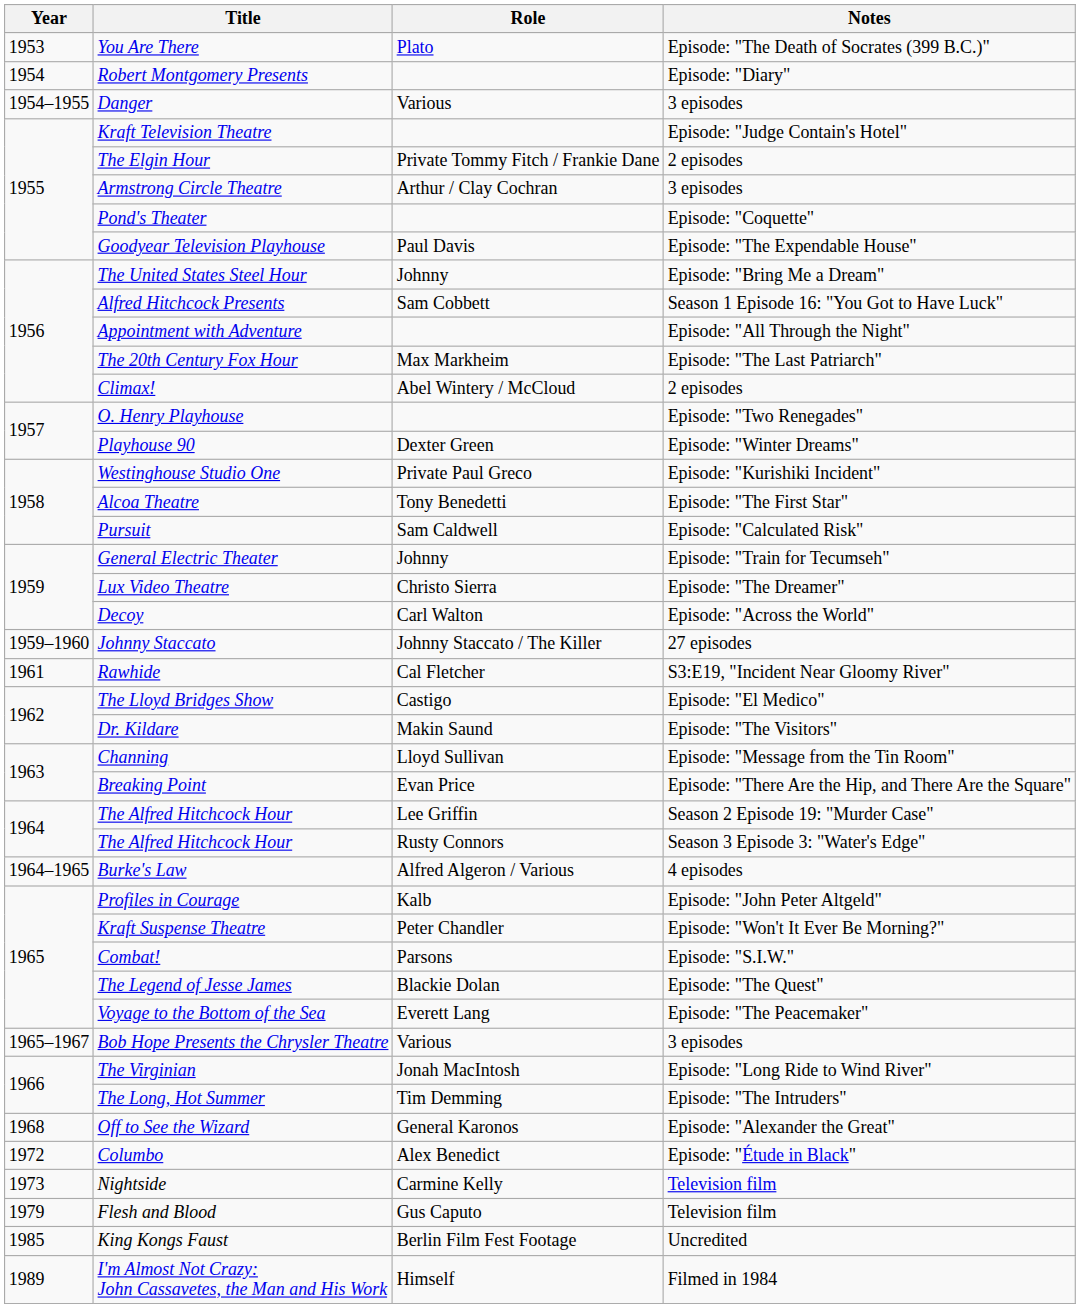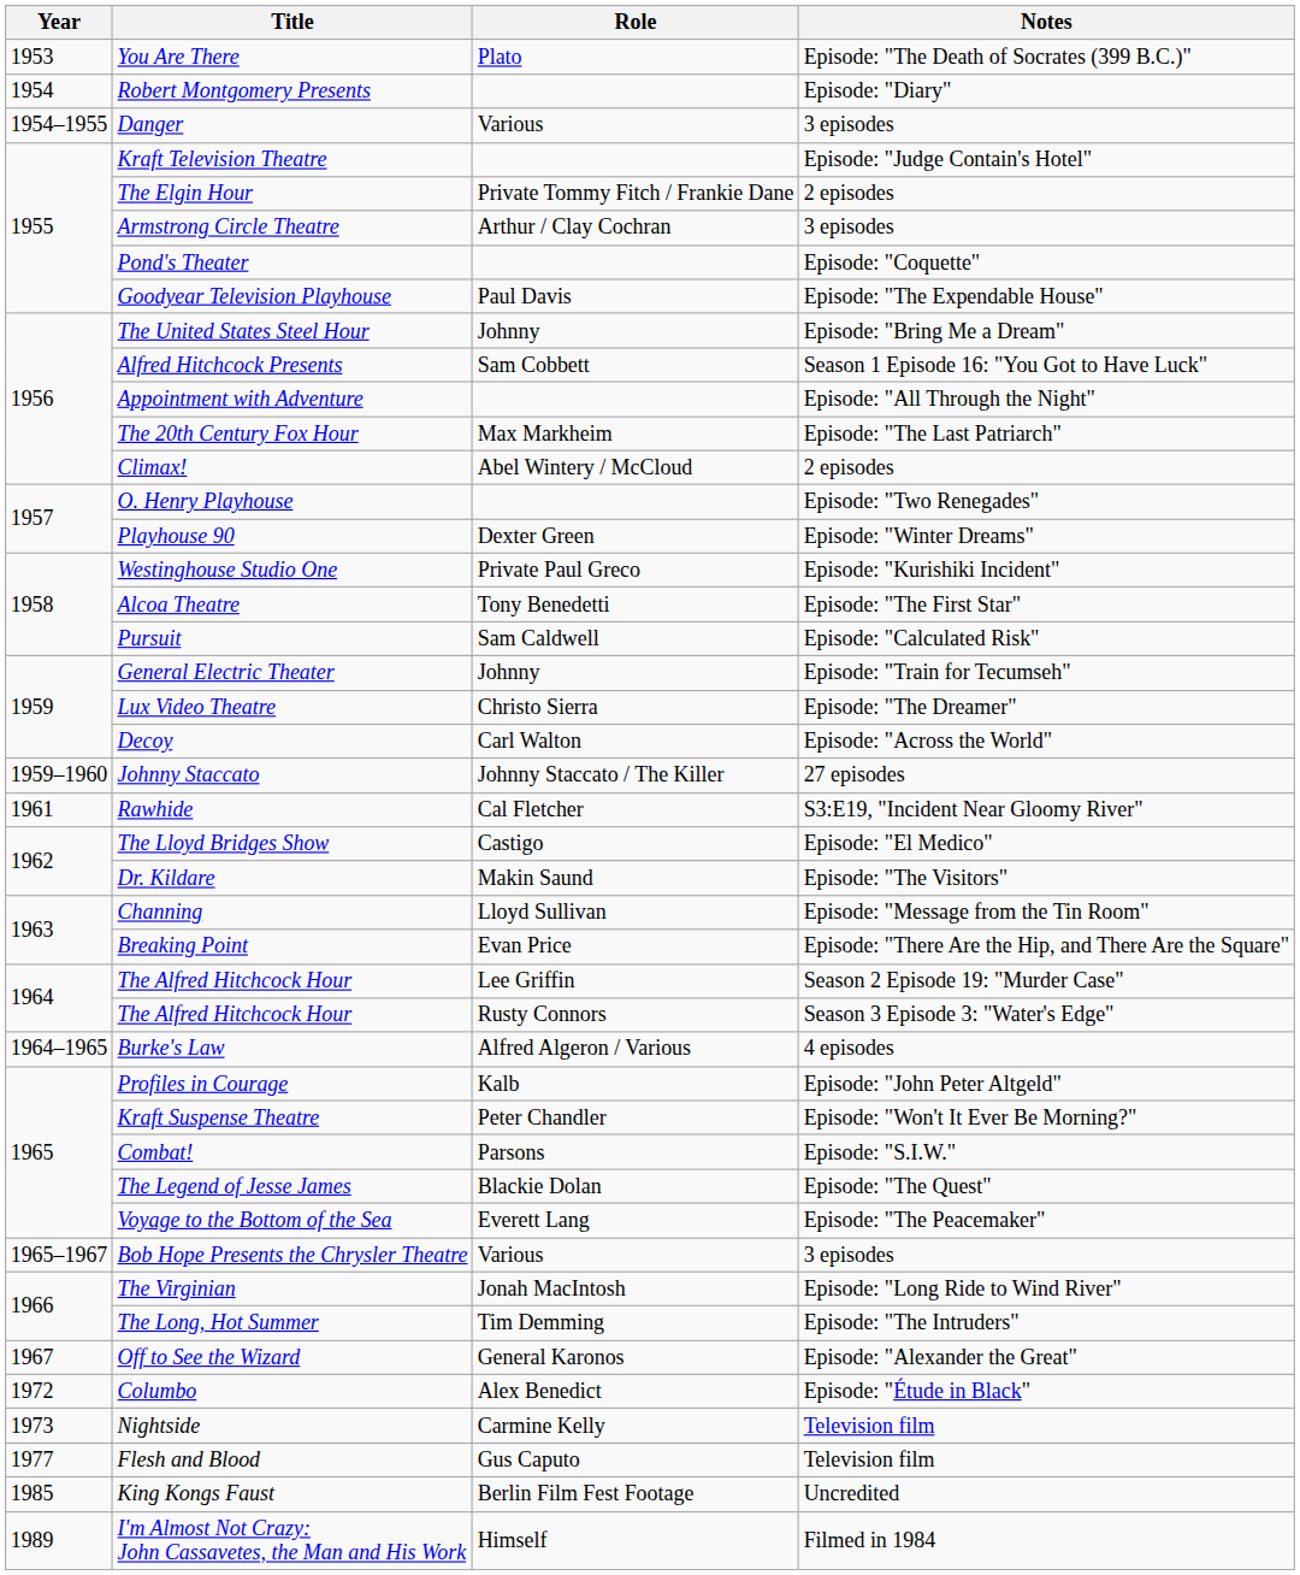 <table class="wikitable">
 <tr>
 <th>Year</th>
 <th>Title</th>
 <th>Role</th>
 <th>Notes</th>
 </tr>
 <tr>
 <td rowspan="1">1953</td>
 <td><em><a href='#'>You Are There</a></em></td>
 <td><a href='#'>Plato</a></td>
 <td>Episode: "The Death of Socrates (399 B.C.)"</td>
 </tr>
 <tr>
 <td>1954</td>
 <td><em><a href='#'>Robert Montgomery Presents</a></em></td>
 <td></td>
 <td>Episode: "Diary"</td>
 </tr>
 <tr>
 <td>1954–1955</td>
 <td><em><a href='#'>Danger</a></em></td>
 <td>Various</td>
 <td>3 episodes</td>
 </tr>
 <tr>
 <td rowspan="5">1955</td>
 <td><em><a href='#'>Kraft Television Theatre</a></em></td>
 <td></td>
 <td>Episode: "Judge Contain's Hotel"</td>
 </tr>
 <tr>
 <td><em><a href='#'>The Elgin Hour</a></em></td>
 <td>Private Tommy Fitch / Frankie Dane</td>
 <td>2 episodes</td>
 </tr>
 <tr>
 <td><em><a href='#'>Armstrong Circle Theatre</a></em></td>
 <td>Arthur / Clay Cochran</td>
 <td>3 episodes</td>
 </tr>
 <tr>
 <td><em><a href='#'>Pond's Theater</a></em></td>
 <td></td>
 <td>Episode: "Coquette"</td>
 </tr>
 <tr>
 <td><em><a href='#'>Goodyear Television Playhouse</a></em></td>
 <td>Paul Davis</td>
 <td>Episode: "The Expendable House"</td>
 </tr>
 <tr>
 <td rowspan="5">1956</td>
 <td><em><a href='#'>The United States Steel Hour</a></em></td>
 <td>Johnny</td>
 <td>Episode: "Bring Me a Dream"</td>
 </tr>
 <tr>
 <td><em><a href='#'>Alfred Hitchcock Presents</a></em></td>
 <td>Sam Cobbett</td>
 <td>Season 1 Episode 16: "You Got to Have Luck"</td>
 </tr>
 <tr>
 <td><em><a href='#'>Appointment with Adventure</a></em></td>
 <td></td>
 <td>Episode: "All Through the Night"</td>
 </tr>
 <tr>
 <td><em><a href='#'>The 20th Century Fox Hour</a></em></td>
 <td>Max Markheim</td>
 <td>Episode: "The Last Patriarch"</td>
 </tr>
 <tr>
 <td><em><a href='#'>Climax!</a></em></td>
 <td>Abel Wintery / McCloud</td>
 <td>2 episodes</td>
 </tr>
 <tr>
 <td rowspan="2">1957</td>
 <td><em><a href='#'>O. Henry Playhouse</a></em></td>
 <td></td>
 <td>Episode: "Two Renegades"</td>
 </tr>
 <tr>
 <td><em><a href='#'>Playhouse 90</a></em></td>
 <td>Dexter Green</td>
 <td>Episode: "Winter Dreams"</td>
 </tr>
 <tr>
 <td rowspan=3>1958</td>
 <td><em><a href='#'>Westinghouse Studio One</a></em></td>
 <td>Private Paul Greco</td>
 <td>Episode: "Kurishiki Incident"</td>
 </tr>
 <tr>
 <td><em><a href='#'>Alcoa Theatre</a></em></td>
 <td>Tony Benedetti</td>
 <td>Episode: "The First Star"</td>
 </tr>
 <tr>
 <td><em><a href='#'>Pursuit</a></em></td>
 <td>Sam Caldwell</td>
 <td>Episode: "Calculated Risk"</td>
 </tr>
 <tr>
 <td rowspan="3">1959</td>
 <td><em><a href='#'>General Electric Theater</a></em></td>
 <td>Johnny</td>
 <td>Episode: "Train for Tecumseh"</td>
 </tr>
 <tr>
 <td><em><a href='#'>Lux Video Theatre</a></em></td>
 <td>Christo Sierra</td>
 <td>Episode: "The Dreamer"</td>
 </tr>
 <tr>
 <td><em><a href='#'>Decoy</a></em></td>
 <td>Carl Walton</td>
 <td>Episode: "Across the World"</td>
 </tr>
 <tr>
 <td>1959–1960</td>
 <td><em><a href='#'>Johnny Staccato</a></em></td>
 <td>Johnny Staccato / The Killer</td>
 <td>27 episodes</td>
 </tr>
 <tr>
 <td rowspan="1">1961</td>
 <td><em><a href='#'>Rawhide</a></em></td>
 <td>Cal Fletcher</td>
 <td>S3:E19, "Incident Near Gloomy River"</td>
 </tr>
 <tr>
 <td rowspan=2>1962</td>
 <td><em><a href='#'>The Lloyd Bridges Show</a></em></td>
 <td>Castigo</td>
 <td>Episode: "El Medico"</td>
 </tr>
 <tr>
 <td><em><a href='#'>Dr. Kildare</a></em></td>
 <td>Makin Saund</td>
 <td>Episode: "The Visitors"</td>
 </tr>
 <tr>
 <td rowspan=2>1963</td>
 <td><em><a href='#'>Channing</a></em></td>
 <td>Lloyd Sullivan</td>
 <td>Episode: "Message from the Tin Room"</td>
 </tr>
 <tr>
 <td><em><a href='#'>Breaking Point</a></em></td>
 <td>Evan Price</td>
 <td>Episode: "There Are the Hip, and There Are the Square"</td>
 </tr>
 <tr>
 <td rowspan=2>1964</td>
 <td><em><a href='#'>The Alfred Hitchcock Hour</a></em></td>
 <td>Lee Griffin</td>
 <td>Season 2 Episode 19: "Murder Case"</td>
 </tr>
 <tr>
 <td><em><a href='#'>The Alfred Hitchcock Hour</a></em></td>
 <td>Rusty Connors</td>
 <td>Season 3 Episode 3: "Water's Edge"</td>
 </tr>
 <tr>
 <td>1964–1965</td>
 <td><em><a href='#'>Burke's Law</a></em></td>
 <td>Alfred Algeron / Various</td>
 <td>4 episodes</td>
 </tr>
 <tr>
 <td rowspan="5">1965</td>
 <td><em><a href='#'>Profiles in Courage</a></em></td>
 <td>Kalb</td>
 <td>Episode: "John Peter Altgeld"</td>
 </tr>
 <tr>
 <td><em><a href='#'>Kraft Suspense Theatre</a></em></td>
 <td>Peter Chandler</td>
 <td>Episode: "Won't It Ever Be Morning?"</td>
 </tr>
 <tr>
 <td><em><a href='#'>Combat!</a></em></td>
 <td>Parsons</td>
 <td>Episode: "S.I.W."</td>
 </tr>
 <tr>
 <td><em><a href='#'>The Legend of Jesse James</a></em></td>
 <td>Blackie Dolan</td>
 <td>Episode: "The Quest"</td>
 </tr>
 <tr>
 <td><em><a href='#'>Voyage to the Bottom of the Sea</a></em></td>
 <td>Everett Lang</td>
 <td>Episode: "The Peacemaker"</td>
 </tr>
 <tr>
 <td>1965–1967</td>
 <td><em><a href='#'>Bob Hope Presents the Chrysler Theatre</a></em></td>
 <td>Various</td>
 <td>3 episodes</td>
 </tr>
 <tr>
 <td rowspan="2">1966</td>
 <td><em><a href='#'>The Virginian</a></em></td>
 <td>Jonah MacIntosh</td>
 <td>Episode: "Long Ride to Wind River"</td>
 </tr>
 <tr>
 <td><em><a href='#'>The Long, Hot Summer</a></em></td>
 <td>Tim Demming</td>
 <td>Episode: "The Intruders"</td>
 </tr>
 <tr>
-<td rowspan="1">1968</td>
+<td rowspan="1">1967</td>
 <td><em><a href='#'>Off to See the Wizard</a></em></td>
 <td>General Karonos</td>
 <td>Episode: "Alexander the Great"</td>
 </tr>
 <tr>
 <td>1972</td>
 <td><em><a href='#'>Columbo</a></em></td>
 <td>Alex Benedict</td>
 <td>Episode: "<a href='#'>Étude in Black</a>"</td>
 </tr>
 <tr>
 <td>1973</td>
 <td><em>Nightside</em></td>
 <td>Carmine Kelly</td>
 <td><a href='#'>Television film</a></td>
 </tr>
 <tr>
-<td>1979</td>
+<td>1977</td>
 <td><em>Flesh and Blood</em></td>
 <td>Gus Caputo</td>
 <td>Television film</td>
 </tr>
 <tr>
 <td>1985</td>
 <td><em>King Kongs Faust</em></td>
 <td>Berlin Film Fest Footage</td>
 <td>Uncredited</td>
 </tr>
 <tr>
 <td>1989</td>
 <td><em><a href='#'>I'm Almost Not Crazy: <br> John Cassavetes, the Man and His Work</a></em></td>
 <td>Himself</td>
 <td>Filmed in 1984</td>
 </tr>
 <tr>
 </tr>
 </table>
